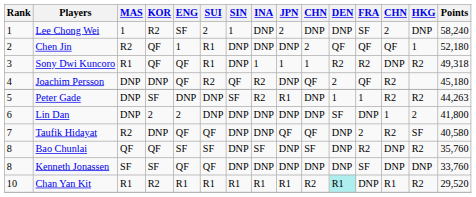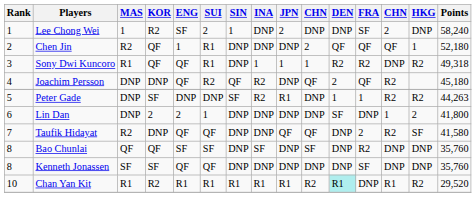 <table class=wikitable style="font-size:89%">
 <tr>
 <th>Rank</th>
 <th>Players</th>
 <th><a href='#'>MAS</a></th>
 <th><a href='#'>KOR</a></th>
 <th><a href='#'>ENG</a></th>
 <th><a href='#'>SUI</a></th>
 <th><a href='#'>SIN</a></th>
 <th><a href='#'>INA</a></th>
 <th><a href='#'>JPN</a></th>
 <th><a href='#'>CHN</a></th>
 <th><a href='#'>DEN</a></th>
 <th><a href='#'>FRA</a></th>
 <th><a href='#'>CHN</a></th>
 <th><a href='#'>HKG</a></th>
 <th>Points</th>
 </tr>
 <tr>
 <td>1</td>
 <td> <a href='#'>Lee Chong Wei</a></td>
 <td>1</td>
 <td>R2</td>
 <td>SF</td>
 <td>2</td>
 <td>1</td>
 <td>DNP</td>
 <td>2</td>
 <td>DNP</td>
 <td>DNP</td>
 <td>SF</td>
 <td>2</td>
 <td>DNP</td>
 <td>58,240</td>
 </tr>
 <tr>
 <td>2</td>
 <td> <a href='#'>Chen Jin</a></td>
 <td>R2</td>
 <td>QF</td>
 <td>1</td>
 <td>R1</td>
 <td>DNP</td>
 <td>DNP</td>
 <td>DNP</td>
 <td>2</td>
 <td>QF</td>
 <td>QF</td>
 <td>QF</td>
 <td>1</td>
 <td>52,180</td>
 </tr>
 <tr>
 <td>3</td>
 <td> <a href='#'>Sony Dwi Kuncoro</a></td>
 <td>R1</td>
 <td>QF</td>
 <td>QF</td>
 <td>R1</td>
 <td>DNP</td>
 <td>1</td>
 <td>1</td>
 <td>1</td>
 <td>R2</td>
 <td>R2</td>
 <td>DNP</td>
 <td>R2</td>
 <td>49,318</td>
 </tr>
 <tr>
 <td>4</td>
 <td> <a href='#'>Joachim Persson</a></td>
 <td>DNP</td>
 <td>DNP</td>
 <td>QF</td>
 <td>R2</td>
 <td>QF</td>
 <td>R2</td>
 <td>DNP</td>
 <td>QF</td>
 <td>2</td>
 <td>QF</td>
 <td>R2</td>
 <td></td>
 <td>45,180</td>
 </tr>
 <tr>
 </tr>
 <tr>
 <td>5</td>
 <td> <a href='#'>Peter Gade</a></td>
 <td>DNP</td>
 <td>SF</td>
 <td>DNP</td>
 <td>DNP</td>
 <td>SF</td>
 <td>R2</td>
 <td>R1</td>
 <td>DNP</td>
 <td>1</td>
 <td>1</td>
 <td>R2</td>
 <td>R2</td>
 <td>44,263</td>
 </tr>
 <tr>
 <td>6</td>
 <td> <a href='#'>Lin Dan</a></td>
 <td>DNP</td>
 <td>2</td>
 <td>2</td>
-<td>DNP</td>
+<td>1</td>
 <td>DNP</td>
 <td>DNP</td>
 <td>DNP</td>
 <td>DNP</td>
 <td>SF</td>
 <td>DNP</td>
 <td>1</td>
 <td>2</td>
 <td>41,800</td>
 </tr>
 <tr>
 <td>7</td>
 <td> <a href='#'>Taufik Hidayat</a></td>
 <td>R2</td>
 <td>DNP</td>
 <td>QF</td>
 <td>QF</td>
 <td>DNP</td>
 <td>DNP</td>
 <td>QF</td>
 <td>QF</td>
 <td>DNP</td>
 <td>2</td>
 <td>R2</td>
 <td>SF</td>
-<td>40,580</td>
+<td>41,580</td>
 </tr>
 <tr>
 <td>8</td>
 <td> <a href='#'>Bao Chunlai</a></td>
 <td>QF</td>
 <td>QF</td>
 <td>SF</td>
 <td>SF</td>
 <td>DNP</td>
 <td>SF</td>
 <td>DNP</td>
 <td>SF</td>
 <td>DNP</td>
 <td>R2</td>
 <td>DNP</td>
-<td>R2</td>
+<td>DNP</td>
 <td>35,760</td>
 </tr>
 <tr>
 <td>8</td>
 <td> <a href='#'>Kenneth Jonassen</a></td>
 <td>SF</td>
 <td>SF</td>
 <td>QF</td>
 <td>QF</td>
 <td>DNP</td>
 <td>DNP</td>
 <td>DNP</td>
 <td>DNP</td>
 <td>DNP</td>
 <td>SF</td>
 <td>DNP</td>
 <td>DNP</td>
-<td>33,760</td>
+<td>35,760</td>
 </tr>
 <tr>
 <td>10</td>
 <td> <a href='#'>Chan Yan Kit</a></td>
 <td>R1</td>
 <td>R2</td>
 <td>R1</td>
 <td>R1</td>
 <td>R1</td>
 <td>R1</td>
 <td>R1</td>
 <td>R2</td>
 <td style="background: paleturquoise;">R1</td>
 <td>DNP</td>
 <td>R1</td>
 <td>R2</td>
 <td>29,520</td>
 </tr>
 <tr>
 </tr>
 </table>
